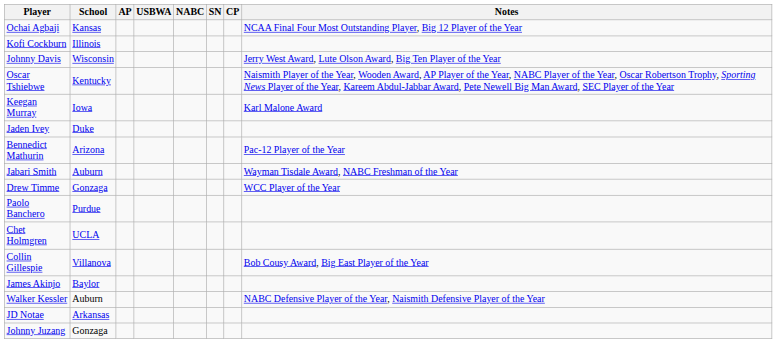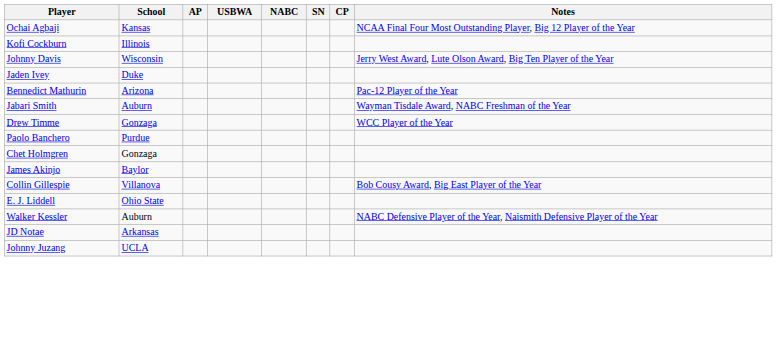 <table class="wikitable sortable" style="width:98%;">
 <tr>
 <th>Player</th>
 <th>School</th>
 <th>AP</th>
 <th>USBWA</th>
 <th>NABC</th>
 <th>SN</th>
 <th>CP</th>
 <th class="unsortable">Notes</th>
 </tr>
 <tr>
 <td><a href='#'>Ochai Agbaji</a></td>
 <td><a href='#'>Kansas</a></td>
 <td data-sort-value="01"></td>
 <td data-sort-value="01"></td>
 <td data-sort-value="01"></td>
 <td data-sort-value="01"></td>
 <td data-sort-value="12"></td>
 <td><a href='#'>NCAA Final Four Most Outstanding Player</a>, <a href='#'>Big 12 Player of the Year</a></td>
 </tr>
 <tr>
 <td><a href='#'>Kofi Cockburn</a></td>
 <td><a href='#'>Illinois</a></td>
 <td data-sort-value="01"></td>
 <td data-sort-value="01"></td>
 <td data-sort-value="01"></td>
 <td data-sort-value="01"></td>
 <td data-sort-value="12"></td>
 <td></td>
 </tr>
 <tr>
 <td><a href='#'>Johnny Davis</a></td>
 <td><a href='#'>Wisconsin</a></td>
 <td data-sort-value="01"></td>
 <td data-sort-value="01"></td>
 <td data-sort-value="01"></td>
 <td data-sort-value="01"></td>
 <td data-sort-value="12"></td>
 <td><a href='#'>Jerry West Award</a>, <a href='#'>Lute Olson Award</a>, <a href='#'>Big Ten Player of the Year</a></td>
-</tr>
-<tr>
-<td><a href='#'>Oscar Tshiebwe</a></td>
-<td><a href='#'>Kentucky</a></td>
-<td data-sort-value="01"></td>
-<td data-sort-value="01"></td>
-<td data-sort-value="01"></td>
-<td data-sort-value="01"></td>
-<td data-sort-value="12"></td>
-<td><a href='#'>Naismith Player of the Year</a>, <a href='#'>Wooden Award</a>, <a href='#'>AP Player of the Year</a>, <a href='#'>NABC Player of the Year</a>, <a href='#'>Oscar Robertson Trophy</a>, <a href='#'><em>Sporting News</em> Player of the Year</a>, <a href='#'>Kareem Abdul-Jabbar Award</a>, <a href='#'>Pete Newell Big Man Award</a>, <a href='#'>SEC Player of the Year</a></td>
-</tr>
-<tr>
-<td><a href='#'>Keegan Murray</a></td>
-<td><a href='#'>Iowa</a></td>
-<td data-sort-value="01"></td>
-<td data-sort-value="01"></td>
-<td data-sort-value="02"></td>
-<td data-sort-value="01"></td>
-<td data-sort-value="11"></td>
-<td><a href='#'>Karl Malone Award</a></td>
 </tr>
 <tr>
 <td><a href='#'>Jaden Ivey</a></td>
 <td><a href='#'>Duke</a></td>
 <td data-sort-value="02"></td>
 <td data-sort-value="02"></td>
 <td data-sort-value="01"></td>
 <td data-sort-value="02"></td>
 <td data-sort-value="09"></td>
 <td></td>
 </tr>
 <tr>
 <td><a href='#'>Bennedict Mathurin</a></td>
 <td><a href='#'>Arizona</a></td>
 <td data-sort-value="02"></td>
 <td data-sort-value="02"></td>
 <td data-sort-value="02"></td>
 <td data-sort-value="02"></td>
 <td data-sort-value="08"></td>
 <td><a href='#'>Pac-12 Player of the Year</a></td>
 </tr>
 <tr>
 <td><a href='#'>Jabari Smith</a></td>
 <td><a href='#'>Auburn</a></td>
 <td data-sort-value="02"></td>
 <td data-sort-value="02"></td>
 <td data-sort-value="02"></td>
 <td data-sort-value="02"></td>
 <td data-sort-value="08"></td>
 <td><a href='#'>Wayman Tisdale Award</a>, <a href='#'>NABC Freshman of the Year</a></td>
 </tr>
 <tr>
 <td><a href='#'>Drew Timme</a></td>
 <td><a href='#'>Gonzaga</a></td>
 <td data-sort-value="02"></td>
 <td data-sort-value="02"></td>
 <td data-sort-value="02"></td>
 <td data-sort-value="02"></td>
 <td data-sort-value="08"></td>
 <td><a href='#'>WCC Player of the Year</a></td>
 </tr>
 <tr>
 <td><a href='#'>Paolo Banchero</a></td>
 <td><a href='#'>Purdue</a></td>
 <td data-sort-value="03"></td>
 <td data-sort-value="02"></td>
 <td data-sort-value="02"></td>
 <td data-sort-value="03"></td>
 <td data-sort-value="06"></td>
 <td></td>
 </tr>
 <tr>
 <td><a href='#'>Chet Holmgren</a></td>
-<td><a href='#'>UCLA</a></td>
+<td>Gonzaga</td>
 <td data-sort-value="02"></td>
 <td data-sort-value="03"></td>
 <td data-sort-value="03"></td>
 <td data-sort-value="02"></td>
 <td data-sort-value="06"></td>
+<td></td>
+</tr>
+<tr>
+<td><a href='#'>James Akinjo</a></td>
+<td><a href='#'>Baylor</a></td>
+<td data-sort-value="03"></td>
+<td data-sort-value="03"></td>
+<td data-sort-value="03"></td>
+<td data-sort-value="03"></td>
+<td data-sort-value="04"></td>
 <td></td>
 </tr>
 <tr>
 <td><a href='#'>Collin Gillespie</a></td>
 <td><a href='#'>Villanova</a></td>
 <td data-sort-value="03"></td>
 <td data-sort-value="03"></td>
 <td data-sort-value="03"></td>
 <td data-sort-value="03"></td>
 <td data-sort-value="04"></td>
 <td><a href='#'>Bob Cousy Award</a>, <a href='#'>Big East Player of the Year</a></td>
 </tr>
 <tr>
-<td><a href='#'>James Akinjo</a></td>
-<td><a href='#'>Baylor</a></td>
+<td><a href='#'>E. J. Liddell</a></td>
+<td><a href='#'>Ohio State</a></td>
 <td data-sort-value="03"></td>
 <td data-sort-value="03"></td>
 <td data-sort-value="03"></td>
 <td data-sort-value="03"></td>
 <td data-sort-value="04"></td>
 <td></td>
 </tr>
 <tr>
 <td><a href='#'>Walker Kessler</a></td>
 <td>Auburn</td>
 <td data-sort-value="03"></td>
 <td data-sort-value="03"></td>
 <td data-sort-value="04"></td>
 <td data-sort-value="04"></td>
 <td data-sort-value="02"></td>
 <td><a href='#'>NABC Defensive Player of the Year</a>, <a href='#'>Naismith Defensive Player of the Year</a></td>
 </tr>
 <tr>
 <td><a href='#'>JD Notae</a></td>
 <td><a href='#'>Arkansas</a></td>
 <td data-sort-value="03"></td>
 <td data-sort-value="04"></td>
 <td data-sort-value="04"></td>
 <td data-sort-value="03"></td>
 <td data-sort-value="02"></td>
 <td></td>
 </tr>
 <tr>
 <td><a href='#'>Johnny Juzang</a></td>
-<td>Gonzaga</td>
+<td><a href='#'>UCLA</a></td>
 <td data-sort-value="04"></td>
 <td data-sort-value="04"></td>
 <td data-sort-value="03"></td>
 <td data-sort-value="04"></td>
 <td data-sort-value="01"></td>
 <td></td>
 </tr>
 </table>
